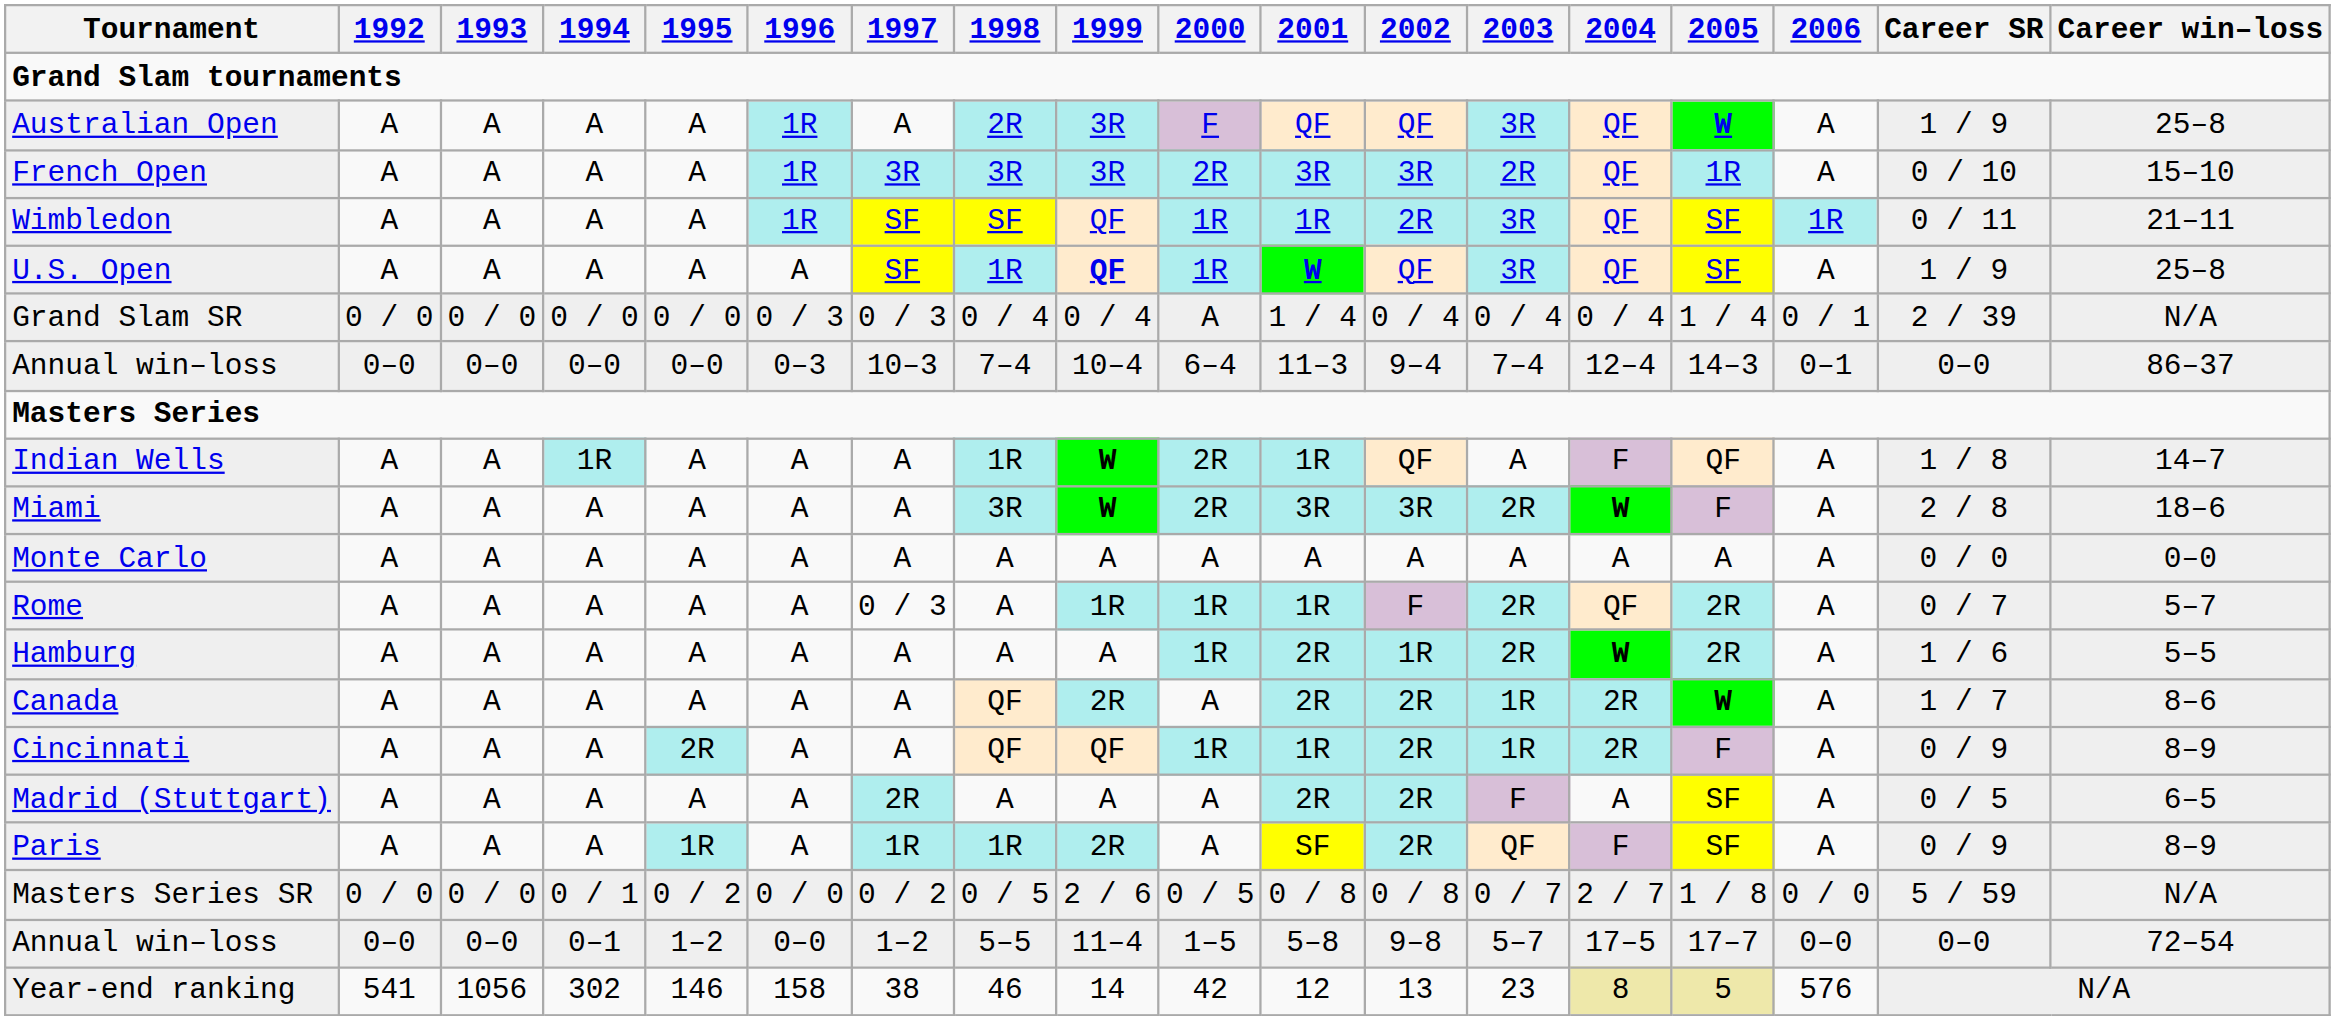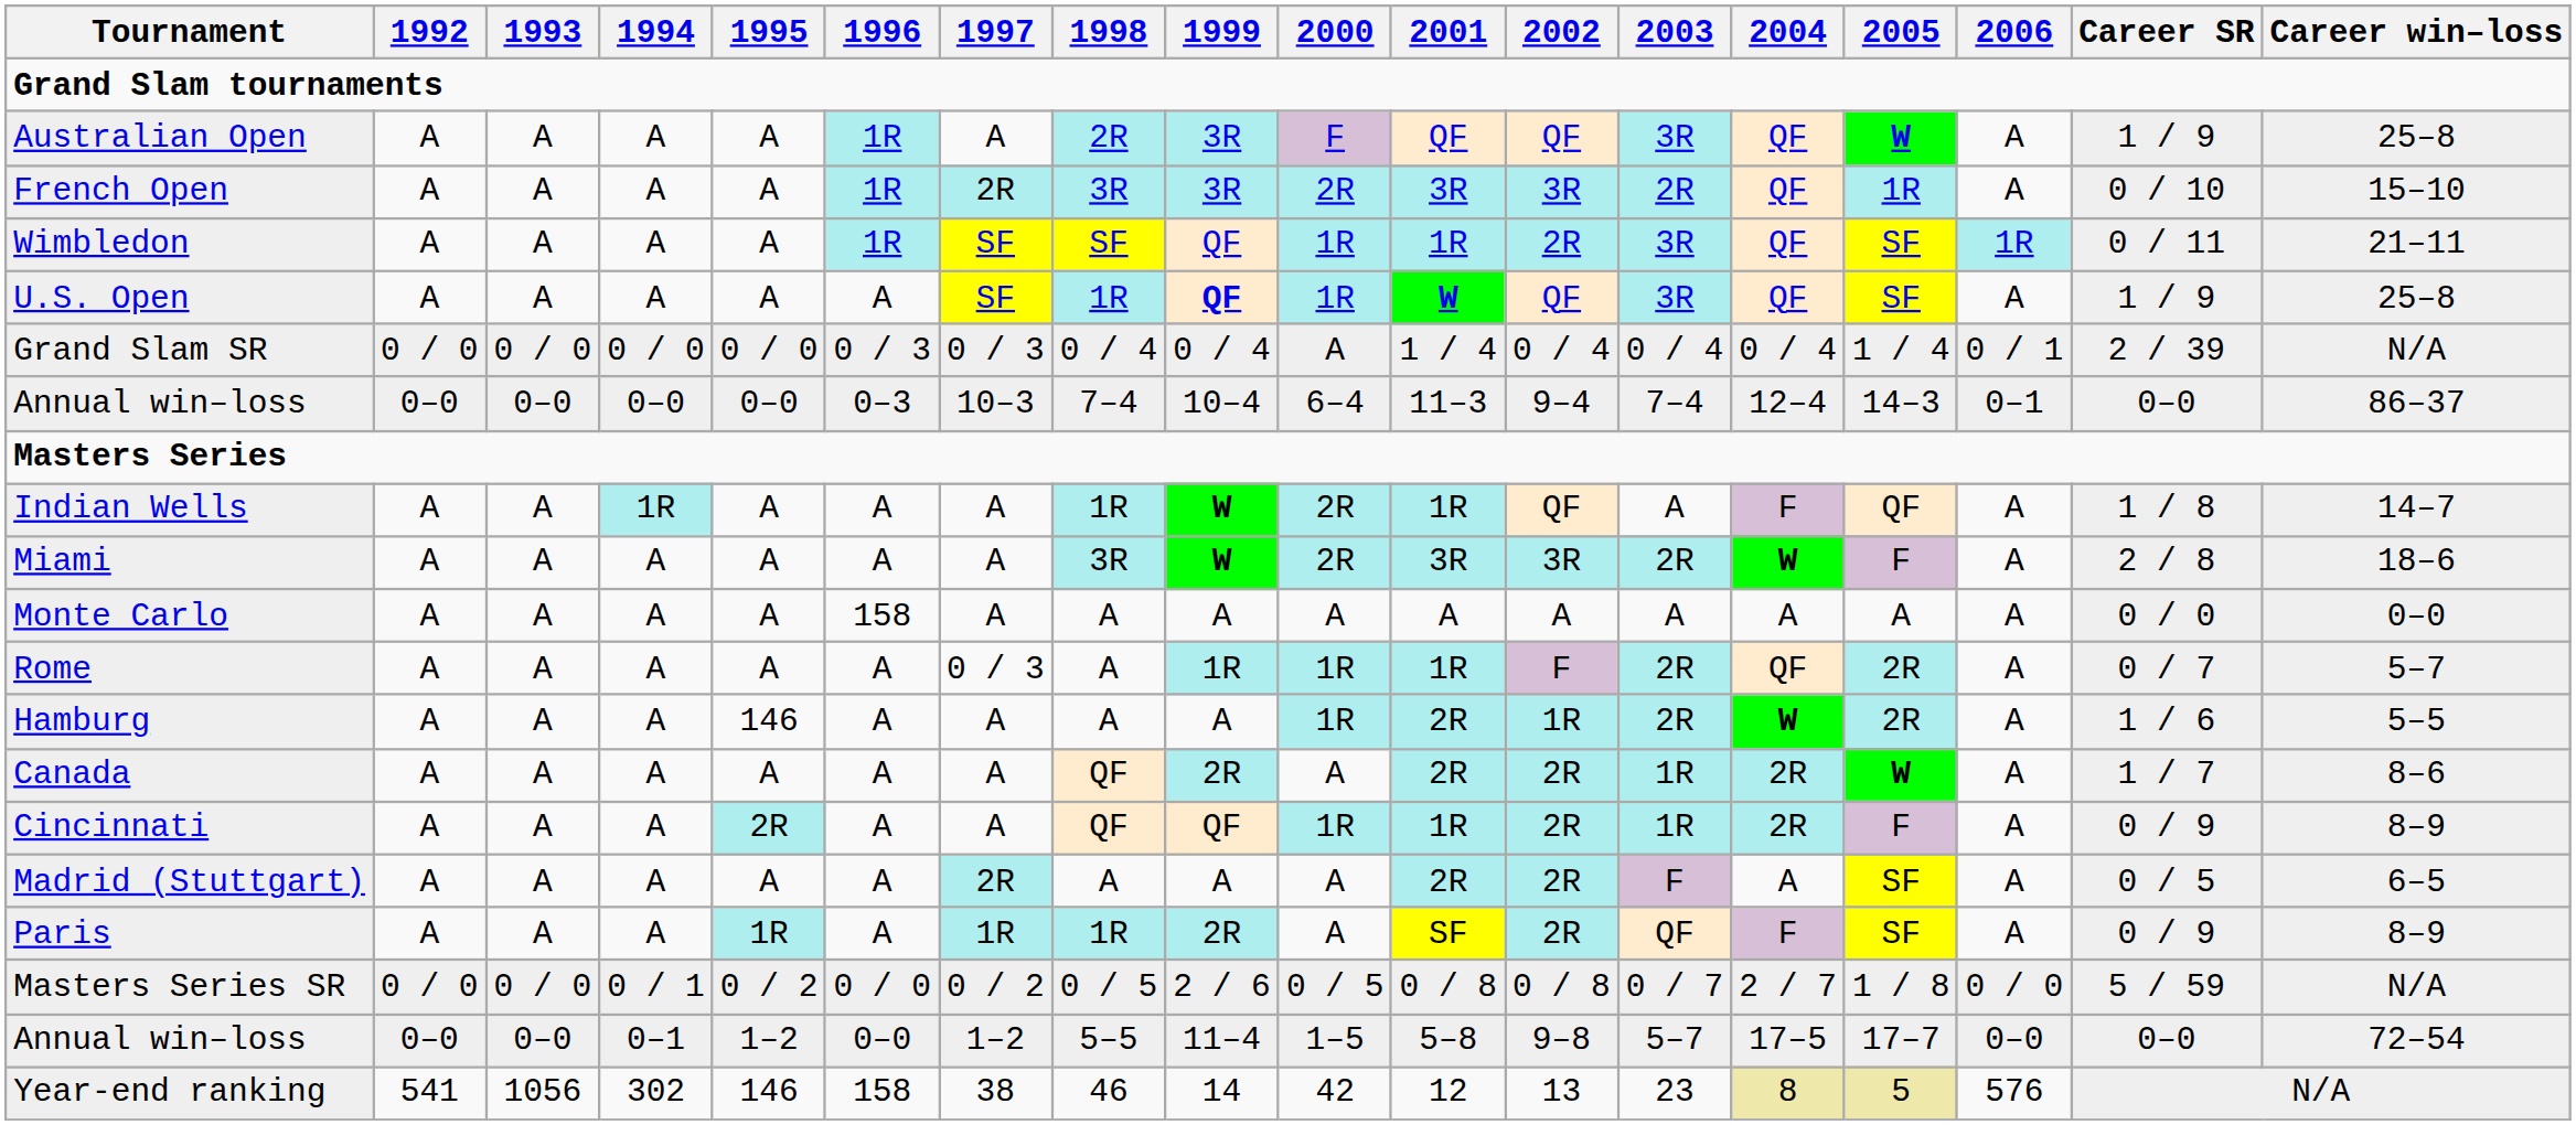 <table class="wikitable">
 <tr>
 <th>Tournament</th>
 <th><a href='#'>1992</a></th>
 <th><a href='#'>1993</a></th>
 <th><a href='#'>1994</a></th>
 <th><a href='#'>1995</a></th>
 <th><a href='#'>1996</a></th>
 <th><a href='#'>1997</a></th>
 <th><a href='#'>1998</a></th>
 <th><a href='#'>1999</a></th>
 <th><a href='#'>2000</a></th>
 <th><a href='#'>2001</a></th>
 <th><a href='#'>2002</a></th>
 <th><a href='#'>2003</a></th>
 <th><a href='#'>2004</a></th>
 <th><a href='#'>2005</a></th>
 <th><a href='#'>2006</a></th>
 <th>Career SR</th>
 <th>Career win–loss</th>
 </tr>
 <tr>
 <td colspan="19"><strong>Grand Slam tournaments</strong></td>
 </tr>
 <tr>
 <td bgcolor="#efefef"><a href='#'>Australian Open</a></td>
 <td align="center">A</td>
 <td align="center">A</td>
 <td align="center">A</td>
 <td align="center">A</td>
 <td align="center" style="background:#afeeee;"><a href='#'>1R</a></td>
 <td align="center">A</td>
 <td align="center" style="background:#afeeee;"><a href='#'>2R</a></td>
 <td align="center" style="background:#afeeee;"><a href='#'>3R</a></td>
 <td align="center" style="background:#D8BFD8;"><a href='#'>F</a></td>
 <td align="center" style="background:#ffebcd;"><a href='#'>QF</a></td>
 <td align="center" style="background:#ffebcd;"><a href='#'>QF</a></td>
 <td align="center" style="background:#afeeee;"><a href='#'>3R</a></td>
 <td align="center" style="background:#ffebcd;"><a href='#'>QF</a></td>
 <td align="center" style="background:#00ff00;"><a href='#'><strong>W</strong></a></td>
 <td align="center">A</td>
 <td align="center" style="background:#EFEFEF;">1 / 9</td>
 <td align="center" style="background:#EFEFEF;">25–8</td>
 </tr>
 <tr>
 <td bgcolor="#efefef"><a href='#'>French Open</a></td>
 <td align="center">A</td>
 <td align="center">A</td>
 <td align="center">A</td>
 <td align="center">A</td>
 <td align="center" style="background:#afeeee;"><a href='#'>1R</a></td>
-<td align="center" style="background:#afeeee;"><a href='#'>3R</a></td>
+<td align="center" style="background:#afeeee;">2R</td>
 <td align="center" style="background:#afeeee;"><a href='#'>3R</a></td>
 <td align="center" style="background:#afeeee;"><a href='#'>3R</a></td>
 <td align="center" style="background:#afeeee;"><a href='#'>2R</a></td>
 <td align="center" style="background:#afeeee;"><a href='#'>3R</a></td>
 <td align="center" style="background:#afeeee;"><a href='#'>3R</a></td>
 <td align="center" style="background:#afeeee;"><a href='#'>2R</a></td>
 <td align="center" style="background:#ffebcd;"><a href='#'>QF</a></td>
 <td align="center" style="background:#afeeee;"><a href='#'>1R</a></td>
 <td align="center">A</td>
 <td align="center" style="background:#EFEFEF;">0 / 10</td>
 <td align="center" style="background:#EFEFEF;">15–10</td>
 </tr>
 <tr>
 <td bgcolor="#efefef"><a href='#'>Wimbledon</a></td>
 <td align="center">A</td>
 <td align="center">A</td>
 <td align="center">A</td>
 <td align="center">A</td>
 <td align="center" style="background:#afeeee;"><a href='#'>1R</a></td>
 <td align="center" style="background:yellow;"><a href='#'>SF</a></td>
 <td align="center" style="background:yellow;"><a href='#'>SF</a></td>
 <td align="center" style="background:#ffebcd;"><a href='#'>QF</a></td>
 <td align="center" style="background:#afeeee;"><a href='#'>1R</a></td>
 <td align="center" style="background:#afeeee;"><a href='#'>1R</a></td>
 <td align="center" style="background:#afeeee;"><a href='#'>2R</a></td>
 <td align="center" style="background:#afeeee;"><a href='#'>3R</a></td>
 <td align="center" style="background:#ffebcd;"><a href='#'>QF</a></td>
 <td align="center" style="background:yellow;"><a href='#'>SF</a></td>
 <td align="center" style="background:#afeeee;"><a href='#'>1R</a></td>
 <td align="center" style="background:#EFEFEF;">0 / 11</td>
 <td align="center" style="background:#EFEFEF;">21–11</td>
 </tr>
 <tr>
 <td bgcolor="#efefef"><a href='#'>U.S. Open</a></td>
 <td align="center">A</td>
 <td align="center">A</td>
 <td align="center">A</td>
 <td align="center">A</td>
 <td align="center">A</td>
 <td align="center" style="background:yellow;"><a href='#'>SF</a></td>
 <td align="center" style="background:#afeeee;"><a href='#'>1R</a></td>
 <td align="center" style="background:#ffebcd;"><strong><a href='#'>QF</a></strong></td>
 <td align="center" style="background:#afeeee;"><a href='#'>1R</a></td>
 <td align="center" style="background:#00ff00;"><a href='#'><strong>W</strong></a></td>
 <td align="center" style="background:#ffebcd;"><a href='#'>QF</a></td>
 <td align="center" style="background:#afeeee;"><a href='#'>3R</a></td>
 <td align="center" style="background:#ffebcd;"><a href='#'>QF</a></td>
 <td align="center" style="background:yellow;"><a href='#'>SF</a></td>
 <td align="center">A</td>
 <td align="center" style="background:#EFEFEF;">1 / 9</td>
 <td align="center" style="background:#EFEFEF;">25–8</td>
 </tr>
 <tr bgcolor="#efefef">
 <td>Grand Slam SR</td>
 <td align="center">0 / 0</td>
 <td align="center">0 / 0</td>
 <td align="center">0 / 0</td>
 <td align="center">0 / 0</td>
 <td align="center">0 / 3</td>
 <td align="center">0 / 3</td>
 <td align="center">0 / 4</td>
 <td align="center">0 / 4</td>
 <td align="center">A</td>
 <td align="center">1 / 4</td>
 <td align="center">0 / 4</td>
 <td align="center">0 / 4</td>
 <td align="center">0 / 4</td>
 <td align="center">1 / 4</td>
 <td align="center">0 / 1</td>
 <td align="center">2 / 39</td>
 <td align="center" style="background:#EFEFEF;">N/A</td>
 </tr>
 <tr>
 <td style="background:#EFEFEF;">Annual win–loss</td>
 <td align="center" style="background:#EFEFEF;">0–0</td>
 <td align="center" style="background:#EFEFEF;">0–0</td>
 <td align="center" style="background:#EFEFEF;">0–0</td>
 <td align="center" style="background:#EFEFEF;">0–0</td>
 <td align="center" style="background:#EFEFEF;">0–3</td>
 <td align="center" style="background:#EFEFEF;">10–3</td>
 <td align="center" style="background:#EFEFEF;">7–4</td>
 <td align="center" style="background:#EFEFEF;">10–4</td>
 <td align="center" style="background:#EFEFEF;">6–4</td>
 <td align="center" style="background:#EFEFEF;">11–3</td>
 <td align="center" style="background:#EFEFEF;">9–4</td>
 <td align="center" style="background:#EFEFEF;">7–4</td>
 <td align="center" style="background:#EFEFEF;">12–4</td>
 <td align="center" style="background:#EFEFEF;">14–3</td>
 <td align="center" style="background:#EFEFEF;">0–1</td>
 <td align="center" style="background:#EFEFEF;">0–0</td>
 <td align="center" style="background:#EFEFEF;">86–37</td>
 </tr>
 <tr>
 <td colspan="19"><strong>Masters Series</strong></td>
 </tr>
 <tr>
 <td bgcolor="#efefef"><a href='#'>Indian Wells</a></td>
 <td align="center">A</td>
 <td align="center">A</td>
 <td align="center" style="background:#afeeee;">1R</td>
 <td align="center">A</td>
 <td align="center">A</td>
 <td align="center">A</td>
 <td align="center" style="background:#afeeee;">1R</td>
 <td align="center" style="background:#00ff00;"><strong>W</strong></td>
 <td align="center" style="background:#afeeee;">2R</td>
 <td align="center" style="background:#afeeee;">1R</td>
 <td align="center" style="background:#ffebcd;">QF</td>
 <td align="center">A</td>
 <td align="center" style="background:#D8BFD8;">F</td>
 <td align="center" style="background:#ffebcd;">QF</td>
 <td align="center">A</td>
 <td align="center" style="background:#EFEFEF;">1 / 8</td>
 <td align="center" style="background:#EFEFEF;">14–7</td>
 </tr>
 <tr>
 <td bgcolor="#efefef"><a href='#'>Miami</a></td>
 <td align="center">A</td>
 <td align="center">A</td>
 <td align="center">A</td>
 <td align="center">A</td>
 <td align="center">A</td>
 <td align="center">A</td>
 <td align="center" style="background:#afeeee;">3R</td>
 <td align="center" style="background:#00ff00;"><strong>W</strong></td>
 <td align="center" style="background:#afeeee;">2R</td>
 <td align="center" style="background:#afeeee;">3R</td>
 <td align="center" style="background:#afeeee;">3R</td>
 <td align="center" style="background:#afeeee;">2R</td>
 <td align="center" style="background:#00ff00;"><strong>W</strong></td>
 <td align="center" style="background:#D8BFD8;">F</td>
 <td align="center">A</td>
 <td align="center" style="background:#EFEFEF;">2 / 8</td>
 <td align="center" style="background:#EFEFEF;">18–6</td>
 </tr>
 <tr>
 <td bgcolor="#efefef"><a href='#'>Monte Carlo</a></td>
 <td align="center">A</td>
 <td align="center">A</td>
 <td align="center">A</td>
 <td align="center">A</td>
-<td align="center">A</td>
+<td align="center">158</td>
 <td align="center">A</td>
 <td align="center">A</td>
 <td align="center">A</td>
 <td align="center">A</td>
 <td align="center">A</td>
 <td align="center">A</td>
 <td align="center">A</td>
 <td align="center">A</td>
 <td align="center">A</td>
 <td align="center">A</td>
 <td align="center" style="background:#EFEFEF;">0 / 0</td>
 <td align="center" style="background:#EFEFEF;">0–0</td>
 </tr>
 <tr>
 <td bgcolor="#efefef"><a href='#'>Rome</a></td>
 <td align="center">A</td>
 <td align="center">A</td>
 <td align="center">A</td>
 <td align="center">A</td>
 <td align="center">A</td>
 <td align="center">0 / 3</td>
 <td align="center">A</td>
 <td align="center" style="background:#afeeee;">1R</td>
 <td align="center" style="background:#afeeee;">1R</td>
 <td align="center" style="background:#afeeee;">1R</td>
 <td align="center" style="background:#D8BFD8;">F</td>
 <td align="center" style="background:#afeeee;">2R</td>
 <td align="center" style="background:#ffebcd;">QF</td>
 <td align="center" style="background:#afeeee;">2R</td>
 <td align="center">A</td>
 <td align="center" style="background:#EFEFEF;">0 / 7</td>
 <td align="center" style="background:#EFEFEF;">5–7</td>
 </tr>
 <tr>
 <td bgcolor="#efefef"><a href='#'>Hamburg</a></td>
 <td align="center">A</td>
 <td align="center">A</td>
 <td align="center">A</td>
-<td align="center">A</td>
+<td align="center">146</td>
 <td align="center">A</td>
 <td align="center">A</td>
 <td align="center">A</td>
 <td align="center">A</td>
 <td align="center" style="background:#afeeee;">1R</td>
 <td align="center" style="background:#afeeee;">2R</td>
 <td align="center" style="background:#afeeee;">1R</td>
 <td align="center" style="background:#afeeee;">2R</td>
 <td align="center" style="background:#00ff00;"><strong>W</strong></td>
 <td align="center" style="background:#afeeee;">2R</td>
 <td align="center">A</td>
 <td align="center" style="background:#EFEFEF;">1 / 6</td>
 <td align="center" style="background:#EFEFEF;">5–5</td>
 </tr>
 <tr>
 <td bgcolor="#efefef"><a href='#'>Canada</a></td>
 <td align="center">A</td>
 <td align="center">A</td>
 <td align="center">A</td>
 <td align="center">A</td>
 <td align="center">A</td>
 <td align="center">A</td>
 <td align="center" style="background:#ffebcd;">QF</td>
 <td align="center" style="background:#afeeee;">2R</td>
 <td align="center">A</td>
 <td align="center" style="background:#afeeee;">2R</td>
 <td align="center" style="background:#afeeee;">2R</td>
 <td align="center" style="background:#afeeee;">1R</td>
 <td align="center" style="background:#afeeee;">2R</td>
 <td align="center" style="background:#00ff00;"><strong>W</strong></td>
 <td align="center">A</td>
 <td align="center" style="background:#EFEFEF;">1 / 7</td>
 <td align="center" style="background:#EFEFEF;">8–6</td>
 </tr>
 <tr>
 <td bgcolor="#efefef"><a href='#'>Cincinnati</a></td>
 <td align="center">A</td>
 <td align="center">A</td>
 <td align="center">A</td>
 <td align="center" style="background:#afeeee;">2R</td>
 <td align="center">A</td>
 <td align="center">A</td>
 <td align="center" style="background:#ffebcd;">QF</td>
 <td align="center" style="background:#ffebcd;">QF</td>
 <td align="center" style="background:#afeeee;">1R</td>
 <td align="center" style="background:#afeeee;">1R</td>
 <td align="center" style="background:#afeeee;">2R</td>
 <td align="center" style="background:#afeeee;">1R</td>
 <td align="center" style="background:#afeeee;">2R</td>
 <td align="center" style="background:#D8BFD8;">F</td>
 <td align="center">A</td>
 <td align="center" style="background:#EFEFEF;">0 / 9</td>
 <td align="center" style="background:#EFEFEF;">8–9</td>
 </tr>
 <tr>
 <td bgcolor="#efefef"><a href='#'>Madrid (Stuttgart)</a></td>
 <td align="center">A</td>
 <td align="center">A</td>
 <td align="center">A</td>
 <td align="center">A</td>
 <td align="center">A</td>
 <td align="center" style="background:#afeeee;">2R</td>
 <td align="center">A</td>
 <td align="center">A</td>
 <td align="center">A</td>
 <td align="center" style="background:#afeeee;">2R</td>
 <td align="center" style="background:#afeeee;">2R</td>
 <td align="center" style="background:#D8BFD8;">F</td>
 <td align="center">A</td>
 <td align="center" style="background:yellow;">SF</td>
 <td align="center">A</td>
 <td align="center" style="background:#EFEFEF;">0 / 5</td>
 <td align="center" style="background:#EFEFEF;">6–5</td>
 </tr>
 <tr>
 <td bgcolor="#efefef"><a href='#'>Paris</a></td>
 <td align="center">A</td>
 <td align="center">A</td>
 <td align="center">A</td>
 <td align="center" style="background:#afeeee;">1R</td>
 <td align="center">A</td>
 <td align="center" style="background:#afeeee;">1R</td>
 <td align="center" style="background:#afeeee;">1R</td>
 <td align="center" style="background:#afeeee;">2R</td>
 <td align="center">A</td>
 <td align="center" style="background:yellow;">SF</td>
 <td align="center" style="background:#afeeee;">2R</td>
 <td align="center" style="background:#ffebcd;">QF</td>
 <td align="center" style="background:#D8BFD8;">F</td>
 <td align="center" style="background:yellow;">SF</td>
 <td align="center">A</td>
 <td align="center" style="background:#EFEFEF;">0 / 9</td>
 <td align="center" style="background:#EFEFEF;">8–9</td>
 </tr>
 <tr bgcolor="#efefef">
 <td>Masters Series SR</td>
 <td align="center">0 / 0</td>
 <td align="center">0 / 0</td>
 <td align="center">0 / 1</td>
 <td align="center">0 / 2</td>
 <td align="center">0 / 0</td>
 <td align="center">0 / 2</td>
 <td align="center">0 / 5</td>
 <td align="center">2 / 6</td>
 <td align="center">0 / 5</td>
 <td align="center">0 / 8</td>
 <td align="center">0 / 8</td>
 <td align="center">0 / 7</td>
 <td align="center">2 / 7</td>
 <td align="center">1 / 8</td>
 <td align="center">0 / 0</td>
 <td align="center">5 / 59</td>
 <td align="center" style="background:#EFEFEF;">N/A</td>
 </tr>
 <tr>
 <td style="background:#EFEFEF;">Annual win–loss</td>
 <td align="center" style="background:#EFEFEF;">0–0</td>
 <td align="center" style="background:#EFEFEF;">0–0</td>
 <td align="center" style="background:#EFEFEF;">0–1</td>
 <td align="center" style="background:#EFEFEF;">1–2</td>
 <td align="center" style="background:#EFEFEF;">0–0</td>
 <td align="center" style="background:#EFEFEF;">1–2</td>
 <td align="center" style="background:#EFEFEF;">5–5</td>
 <td align="center" style="background:#EFEFEF;">11–4</td>
 <td align="center" style="background:#EFEFEF;">1–5</td>
 <td align="center" style="background:#EFEFEF;">5–8</td>
 <td align="center" style="background:#EFEFEF;">9–8</td>
 <td align="center" style="background:#EFEFEF;">5–7</td>
 <td align="center" style="background:#EFEFEF;">17–5</td>
 <td align="center" style="background:#EFEFEF;">17–7</td>
 <td align="center" style="background:#EFEFEF;">0–0</td>
 <td align="center" style="background:#EFEFEF;">0–0</td>
 <td align="center" style="background:#EFEFEF;">72–54</td>
 </tr>
 <tr>
 <td style="background:#EFEFEF;">Year-end ranking</td>
 <td align="center">541</td>
 <td align="center">1056</td>
 <td align="center">302</td>
 <td align="center">146</td>
 <td align="center">158</td>
 <td align="center">38</td>
 <td align="center">46</td>
 <td align="center">14</td>
 <td align="center">42</td>
 <td align="center">12</td>
 <td align="center">13</td>
 <td align="center">23</td>
 <td align="center" style="background:#EEE8AA;">8</td>
 <td align="center" style="background:#EEE8AA;">5</td>
 <td align="center">576</td>
 <td colspan=2 align="center" style="background:#EFEFEF;">N/A</td>
 </tr>
 </table>
